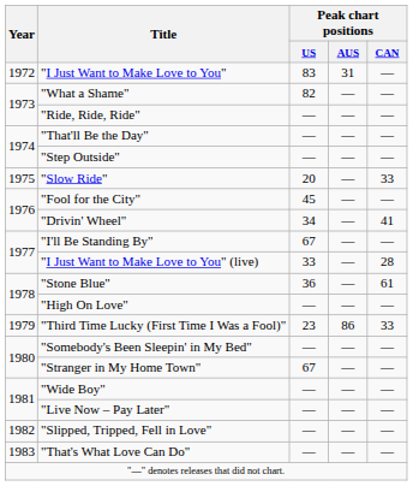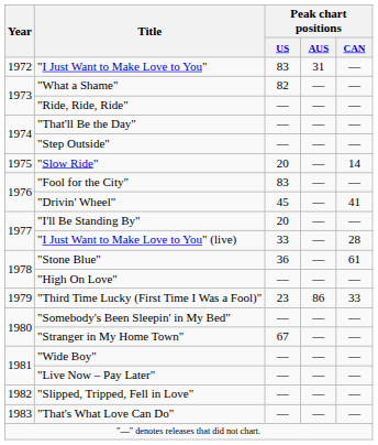 <table class="wikitable">
 <tr>
 <th scope="col" rowspan="2">Year</th>
 <th scope="col" rowspan="2">Title</th>
 <th scope="col" colspan="3">Peak chart positions</th>
 </tr>
 <tr>
 <th style="width:40px;"><small><a href='#'>US</a></small><br></th>
 <th style="width:40px;"><small><a href='#'>AUS</a></small><br></th>
 <th style="width:40px;"><small><a href='#'>CAN</a></small><br></th>
 </tr>
 <tr>
 <td style="text-align:left;">1972</td>
 <td style="text-align:left;">"<a href='#'>I Just Want to Make Love to You</a>"</td>
 <td style="text-align:center;">83</td>
 <td style="text-align:center;">31</td>
 <td style="text-align:center;">—</td>
 </tr>
 <tr>
 <td style="text-align:left;" rowspan=2>1973</td>
 <td style="text-align:left;">"What a Shame"</td>
 <td style="text-align:center;">82</td>
 <td style="text-align:center;">—</td>
 <td style="text-align:center;">—</td>
 </tr>
 <tr>
 <td style="text-align:left;">"Ride, Ride, Ride"</td>
 <td style="text-align:center;">—</td>
 <td style="text-align:center;">—</td>
 <td style="text-align:center;">—</td>
 </tr>
 <tr>
 <td style="text-align:left;" rowspan=2>1974</td>
 <td style="text-align:left;">"That'll Be the Day"</td>
 <td style="text-align:center;">—</td>
 <td style="text-align:center;">—</td>
 <td style="text-align:center;">—</td>
 </tr>
 <tr>
 <td style="text-align:left;">"Step Outside"</td>
 <td style="text-align:center;">—</td>
 <td style="text-align:center;">—</td>
 <td style="text-align:center;">—</td>
 </tr>
 <tr>
 <td style="text-align:left;">1975</td>
 <td style="text-align:left;">"<a href='#'>Slow Ride</a>"</td>
 <td style="text-align:center;">20</td>
 <td style="text-align:center;">—</td>
-<td style="text-align:center;">33</td>
+<td style="text-align:center;">14</td>
 </tr>
 <tr>
 <td style="text-align:left;" rowspan=2>1976</td>
 <td style="text-align:left;">"Fool for the City"</td>
-<td style="text-align:center;">45</td>
+<td style="text-align:center;">83</td>
 <td style="text-align:center;">—</td>
 <td style="text-align:center;">—</td>
 </tr>
 <tr>
 <td style="text-align:left;">"Drivin' Wheel"</td>
-<td style="text-align:center;">34</td>
+<td style="text-align:center;">45</td>
 <td style="text-align:center;">—</td>
 <td style="text-align:center;">41</td>
 </tr>
 <tr>
 <td style="text-align:left;" rowspan=2>1977</td>
 <td style="text-align:left;">"I'll Be Standing By"</td>
-<td style="text-align:center;">67</td>
+<td style="text-align:center;">20</td>
 <td style="text-align:center;">—</td>
 <td style="text-align:center;">—</td>
 </tr>
 <tr>
 <td style="text-align:left;">"<a href='#'>I Just Want to Make Love to You</a>" (live)</td>
 <td style="text-align:center;">33</td>
 <td style="text-align:center;">—</td>
 <td style="text-align:center;">28</td>
 </tr>
 <tr>
 <td style="text-align:left;" rowspan=2>1978</td>
 <td style="text-align:left;">"Stone Blue"</td>
 <td style="text-align:center;">36</td>
 <td style="text-align:center;">—</td>
 <td style="text-align:center;">61</td>
 </tr>
 <tr>
 <td style="text-align:left;">"High On Love"</td>
 <td style="text-align:center;">—</td>
 <td style="text-align:center;">—</td>
 <td style="text-align:center;">—</td>
 </tr>
 <tr>
 <td style="text-align:left;">1979</td>
 <td style="text-align:left;">"Third Time Lucky (First Time I Was a Fool)"</td>
 <td style="text-align:center;">23</td>
 <td style="text-align:center;">86</td>
 <td style="text-align:center;">33</td>
 </tr>
 <tr>
 <td style="text-align:left;" rowspan=2>1980</td>
 <td style="text-align:left;">"Somebody's Been Sleepin' in My Bed"</td>
 <td style="text-align:center;">—</td>
 <td style="text-align:center;">—</td>
 <td style="text-align:center;">—</td>
 </tr>
 <tr>
 <td style="text-align:left;">"Stranger in My Home Town"</td>
 <td style="text-align:center;">67</td>
 <td style="text-align:center;">—</td>
 <td style="text-align:center;">—</td>
 </tr>
 <tr>
 <td style="text-align:left;" rowspan=2>1981</td>
 <td style="text-align:left;">"Wide Boy"</td>
 <td style="text-align:center;">—</td>
 <td style="text-align:center;">—</td>
 <td style="text-align:center;">—</td>
 </tr>
 <tr>
 <td style="text-align:left;">"Live Now – Pay Later"</td>
 <td style="text-align:center;">—</td>
 <td style="text-align:center;">—</td>
 <td style="text-align:center;">—</td>
 </tr>
 <tr>
 <td style="text-align:left;">1982</td>
 <td style="text-align:left;">"Slipped, Tripped, Fell in Love"</td>
 <td style="text-align:center;">—</td>
 <td style="text-align:center;">—</td>
 <td style="text-align:center;">—</td>
 </tr>
 <tr>
 <td style="text-align:left;">1983</td>
 <td style="text-align:left;">"That's What Love Can Do"</td>
 <td style="text-align:center;">—</td>
 <td style="text-align:center;">—</td>
 <td style="text-align:center;">—</td>
 </tr>
 <tr>
 <td colspan="5" style="text-align:center; font-size:9pt;">"—" denotes releases that did not chart.</td>
 </tr>
 </table>
